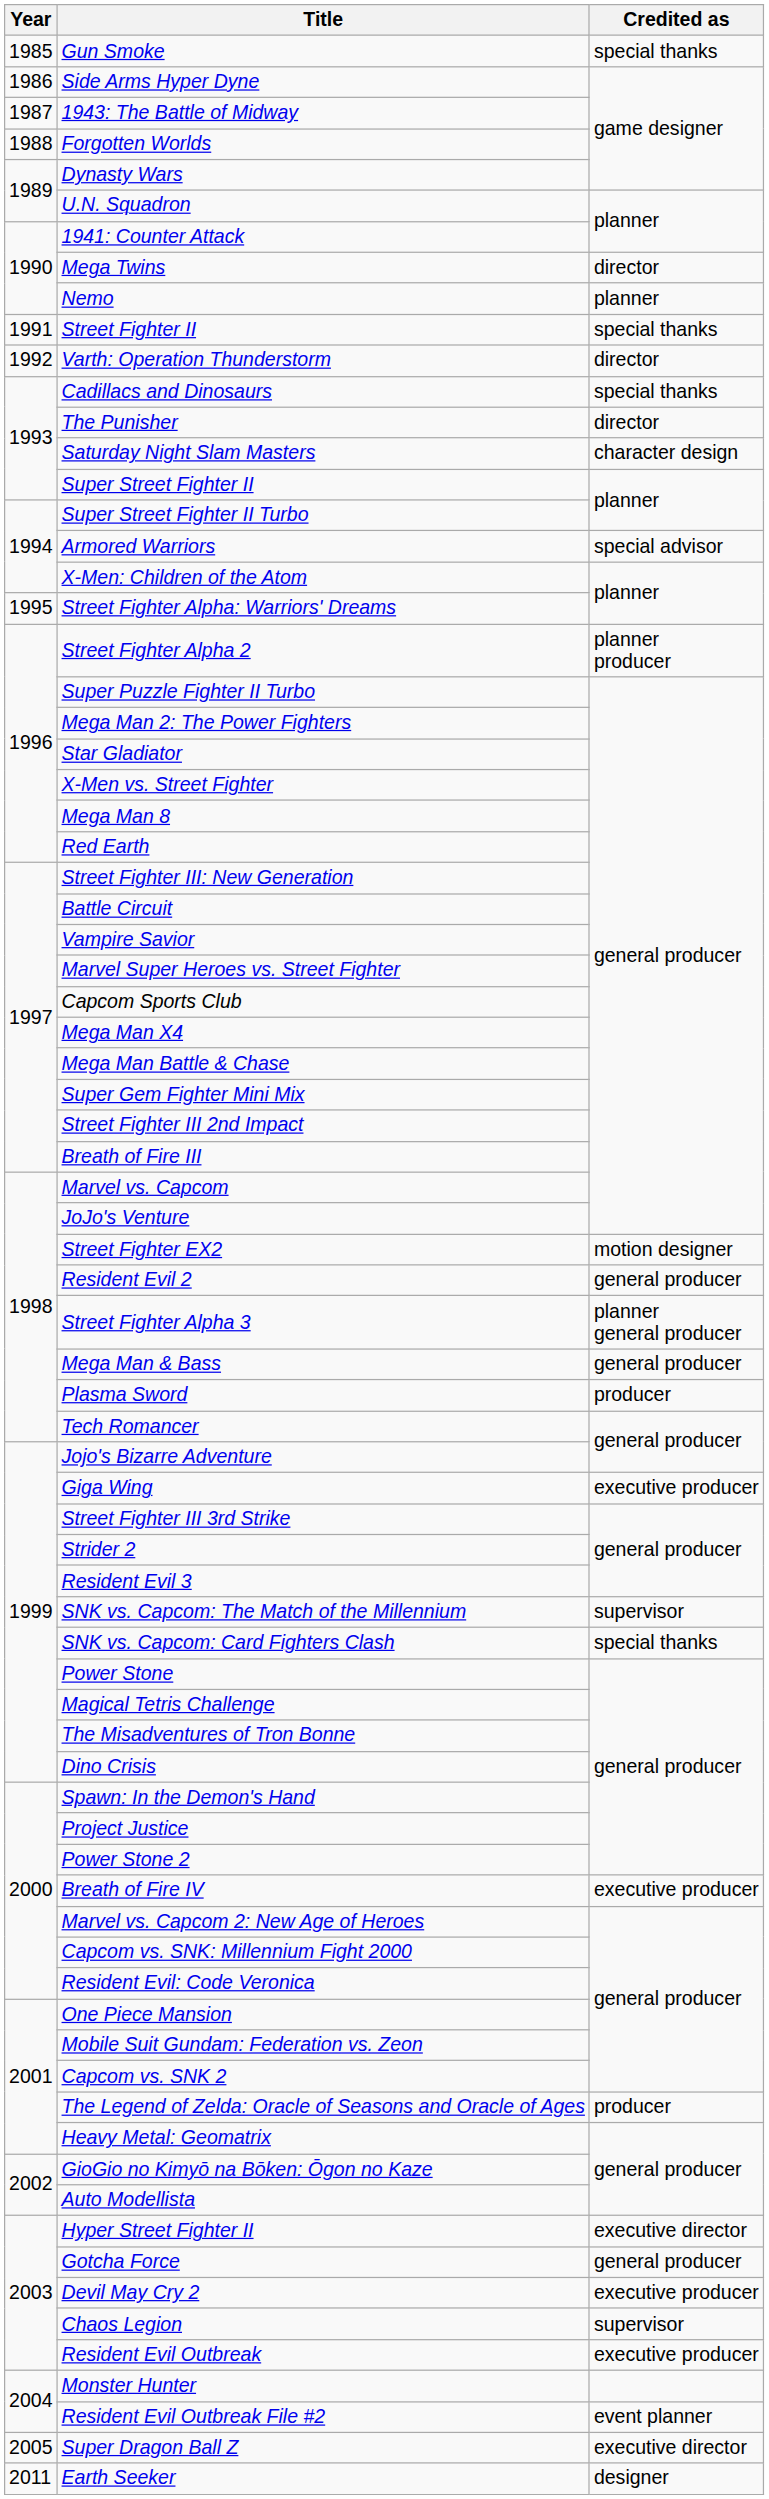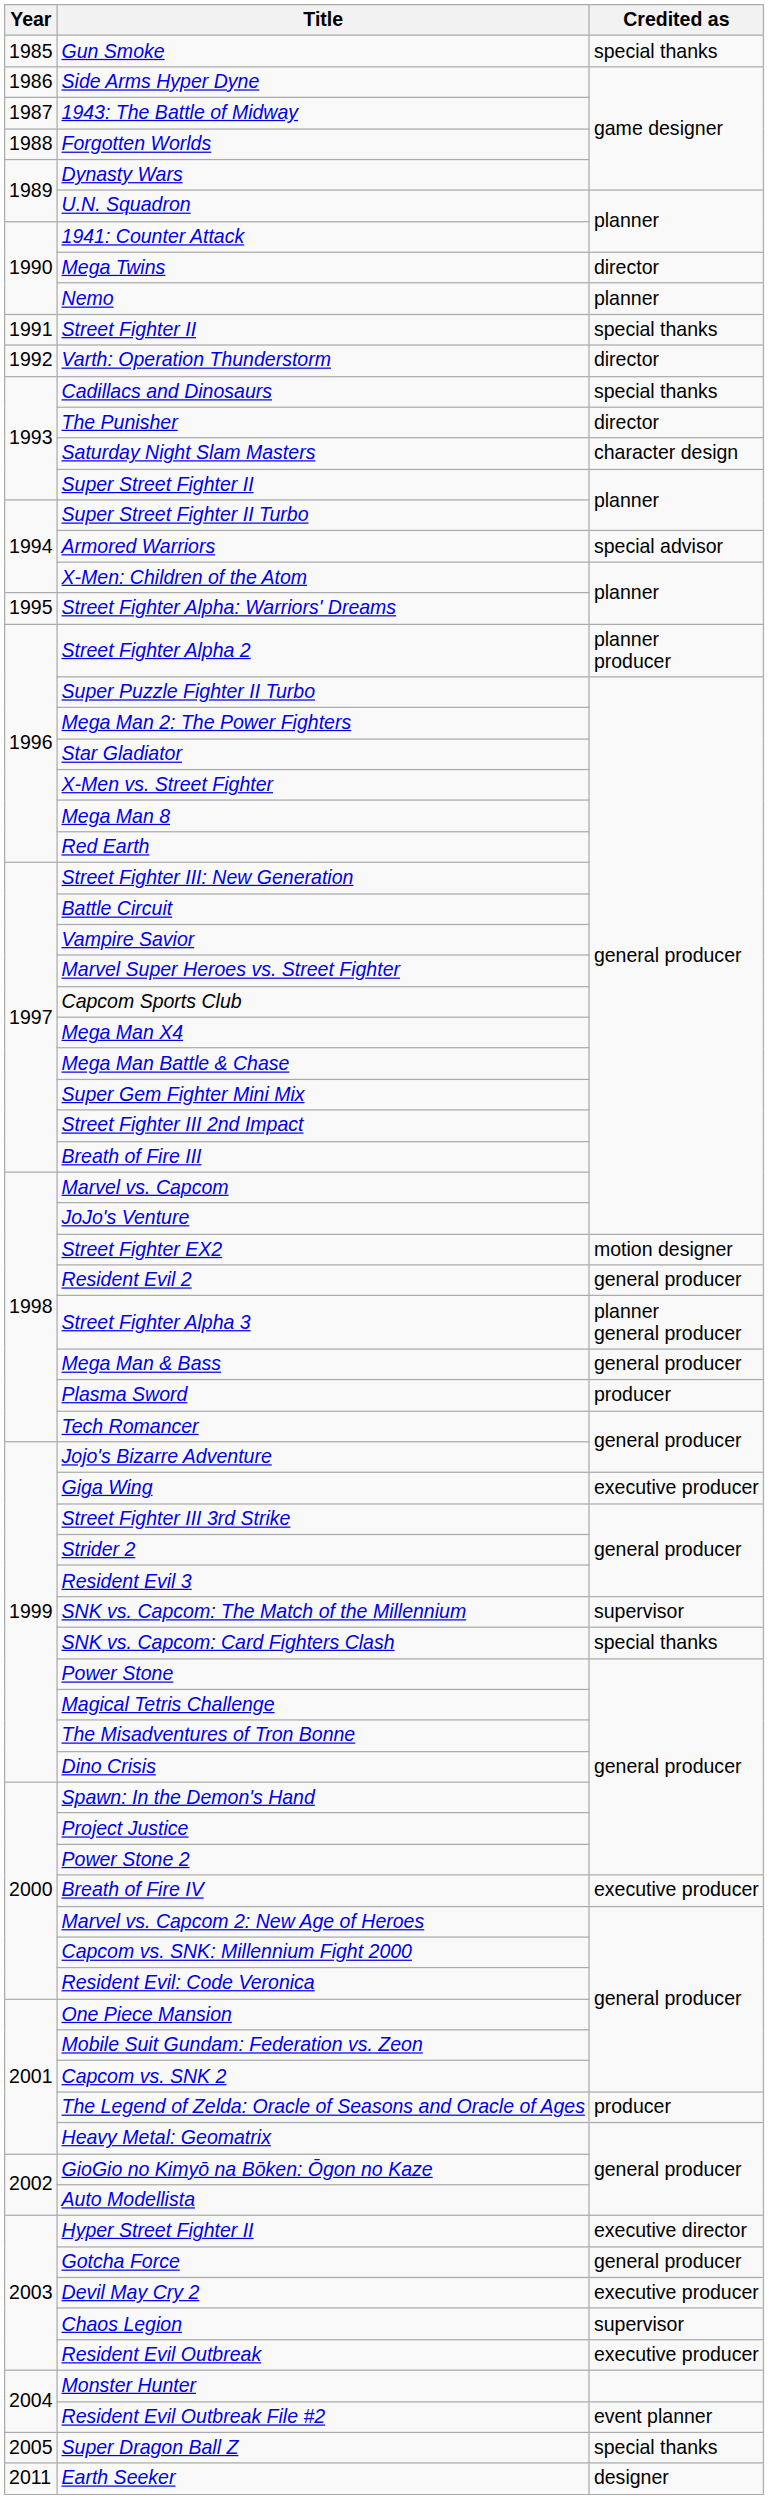 <table class="wikitable sortable">
 <tr>
 <th>Year</th>
 <th>Title</th>
 <th>Credited as</th>
 </tr>
 <tr>
 <td>1985</td>
 <td><em><a href='#'>Gun Smoke</a></em></td>
 <td>special thanks</td>
 </tr>
 <tr>
 <td>1986</td>
 <td><em><a href='#'>Side Arms Hyper Dyne</a></em></td>
 <td rowspan=4>game designer</td>
 </tr>
 <tr>
 <td>1987</td>
 <td><em><a href='#'>1943: The Battle of Midway</a></em></td>
 </tr>
 <tr>
 <td>1988</td>
 <td><em><a href='#'>Forgotten Worlds</a></em></td>
 </tr>
 <tr>
 <td rowspan=2>1989</td>
 <td><em><a href='#'>Dynasty Wars</a></em></td>
 </tr>
 <tr>
 <td><em><a href='#'>U.N. Squadron</a></em></td>
 <td rowspan=2>planner</td>
 </tr>
 <tr>
 <td rowspan=3>1990</td>
 <td><em><a href='#'>1941: Counter Attack</a></em></td>
 </tr>
 <tr>
 <td><em><a href='#'>Mega Twins</a></em></td>
 <td>director</td>
 </tr>
 <tr>
 <td><em><a href='#'>Nemo</a></em></td>
 <td>planner</td>
 </tr>
 <tr>
 <td>1991</td>
 <td><em><a href='#'>Street Fighter II</a></em></td>
 <td>special thanks</td>
 </tr>
 <tr>
 <td>1992</td>
 <td><em><a href='#'>Varth: Operation Thunderstorm</a></em></td>
 <td>director</td>
 </tr>
 <tr>
 <td rowspan=4>1993</td>
 <td><em><a href='#'>Cadillacs and Dinosaurs</a></em></td>
 <td>special thanks</td>
 </tr>
 <tr>
 <td><em><a href='#'>The Punisher</a></em></td>
 <td>director</td>
 </tr>
 <tr>
 <td><em><a href='#'>Saturday Night Slam Masters</a></em></td>
 <td>character design</td>
 </tr>
 <tr>
 <td><em><a href='#'>Super Street Fighter II</a></em></td>
 <td rowspan=2>planner</td>
 </tr>
 <tr>
 <td rowspan=3>1994</td>
 <td><em><a href='#'>Super Street Fighter II Turbo</a></em></td>
 </tr>
 <tr>
 <td><em><a href='#'>Armored Warriors</a></em></td>
 <td>special advisor</td>
 </tr>
 <tr>
 <td><em><a href='#'>X-Men: Children of the Atom</a></em></td>
 <td rowspan=2>planner</td>
 </tr>
 <tr>
 <td>1995</td>
 <td><em><a href='#'>Street Fighter Alpha: Warriors' Dreams</a></em></td>
 </tr>
 <tr>
 <td rowspan=7>1996</td>
 <td><em><a href='#'>Street Fighter Alpha 2</a></em></td>
 <td>planner<br>producer</td>
 </tr>
 <tr>
 <td><em><a href='#'>Super Puzzle Fighter II Turbo</a></em></td>
 <td rowspan=18>general producer</td>
 </tr>
 <tr>
 <td><em><a href='#'>Mega Man 2: The Power Fighters</a></em></td>
 </tr>
 <tr>
 <td><em><a href='#'>Star Gladiator</a></em></td>
 </tr>
 <tr>
 <td><em><a href='#'>X-Men vs. Street Fighter</a></em></td>
 </tr>
 <tr>
 <td><em><a href='#'>Mega Man 8</a></em></td>
 </tr>
 <tr>
 <td><em><a href='#'>Red Earth</a></em></td>
 </tr>
 <tr>
 <td rowspan= 10>1997</td>
 <td><em><a href='#'>Street Fighter III: New Generation</a></em></td>
 </tr>
 <tr>
 <td><em><a href='#'>Battle Circuit</a></em></td>
 </tr>
 <tr>
 <td><em><a href='#'>Vampire Savior</a></em></td>
 </tr>
 <tr>
 <td><em><a href='#'>Marvel Super Heroes vs. Street Fighter</a></em></td>
 </tr>
 <tr>
 <td><em>Capcom Sports Club</em></td>
 </tr>
 <tr>
 <td><em><a href='#'>Mega Man X4</a></em></td>
 </tr>
 <tr>
 <td><em><a href='#'>Mega Man Battle & Chase</a></em></td>
 </tr>
 <tr>
 <td><em><a href='#'>Super Gem Fighter Mini Mix</a></em></td>
 </tr>
 <tr>
 <td><em><a href='#'>Street Fighter III 2nd Impact</a></em></td>
 </tr>
 <tr>
 <td><em><a href='#'>Breath of Fire III</a></em></td>
 </tr>
 <tr>
 <td rowspan=8>1998</td>
 <td><em><a href='#'>Marvel vs. Capcom</a></em></td>
 </tr>
 <tr>
 <td><em><a href='#'>JoJo's Venture</a></em></td>
 </tr>
 <tr>
 <td><em><a href='#'>Street Fighter EX2</a></em></td>
 <td>motion designer</td>
 </tr>
 <tr>
 <td><em><a href='#'>Resident Evil 2</a></em></td>
 <td>general producer</td>
 </tr>
 <tr>
 <td><em><a href='#'>Street Fighter Alpha 3</a></em></td>
 <td>planner<br>general producer</td>
 </tr>
 <tr>
 <td><em><a href='#'>Mega Man & Bass</a></em></td>
 <td>general producer</td>
 </tr>
 <tr>
 <td><em><a href='#'>Plasma Sword</a></em></td>
 <td>producer</td>
 </tr>
 <tr>
 <td><em><a href='#'>Tech Romancer</a></em></td>
 <td rowspan=2>general producer</td>
 </tr>
 <tr>
 <td rowspan=11>1999</td>
 <td><em><a href='#'>Jojo's Bizarre Adventure</a></em></td>
 </tr>
 <tr>
 <td><em><a href='#'>Giga Wing</a></em></td>
 <td>executive producer</td>
 </tr>
 <tr>
 <td><em><a href='#'>Street Fighter III 3rd Strike</a></em></td>
 <td rowspan=3>general producer</td>
 </tr>
 <tr>
 <td><em><a href='#'>Strider 2</a></em></td>
 </tr>
 <tr>
 <td><em><a href='#'>Resident Evil 3</a></em></td>
 </tr>
 <tr>
 <td><em><a href='#'>SNK vs. Capcom: The Match of the Millennium</a></em></td>
 <td>supervisor</td>
 </tr>
 <tr>
 <td><em><a href='#'>SNK vs. Capcom: Card Fighters Clash</a></em></td>
 <td>special thanks</td>
 </tr>
 <tr>
 <td><em><a href='#'>Power Stone</a></em></td>
 <td rowspan=7>general producer</td>
 </tr>
 <tr>
 <td><em><a href='#'>Magical Tetris Challenge</a></em></td>
 </tr>
 <tr>
 <td><em><a href='#'>The Misadventures of Tron Bonne</a></em></td>
 </tr>
 <tr>
 <td><em><a href='#'>Dino Crisis</a></em></td>
 </tr>
 <tr>
 <td rowspan=7>2000</td>
 <td><em><a href='#'>Spawn: In the Demon's Hand</a></em></td>
 </tr>
 <tr>
 <td><em><a href='#'>Project Justice</a></em></td>
 </tr>
 <tr>
 <td><em><a href='#'>Power Stone 2</a></em></td>
 </tr>
 <tr>
 <td><em><a href='#'>Breath of Fire IV</a></em></td>
 <td>executive producer</td>
 </tr>
 <tr>
 <td><em><a href='#'>Marvel vs. Capcom 2: New Age of Heroes</a></em></td>
 <td rowspan=6>general producer</td>
 </tr>
 <tr>
 <td><em><a href='#'>Capcom vs. SNK: Millennium Fight 2000</a></em></td>
 </tr>
 <tr>
 <td><em><a href='#'>Resident Evil: Code Veronica</a></em></td>
 </tr>
 <tr>
 <td rowspan=5>2001</td>
 <td><em><a href='#'>One Piece Mansion</a></em></td>
 </tr>
 <tr>
 <td><em><a href='#'>Mobile Suit Gundam: Federation vs. Zeon</a></em></td>
 </tr>
 <tr>
 <td><em><a href='#'>Capcom vs. SNK 2</a></em></td>
 </tr>
 <tr>
 <td><em><a href='#'>The Legend of Zelda: Oracle of Seasons and Oracle of Ages</a></em></td>
 <td>producer</td>
 </tr>
 <tr>
 <td><em><a href='#'>Heavy Metal: Geomatrix</a></em></td>
 <td rowspan=3>general producer</td>
 </tr>
 <tr>
 <td rowspan=2>2002</td>
 <td><em><a href='#'>GioGio no Kimyō na Bōken: Ōgon no Kaze</a></em></td>
 </tr>
 <tr>
 <td><em><a href='#'>Auto Modellista</a></em></td>
 </tr>
 <tr>
 <td rowspan=5>2003</td>
 <td><em><a href='#'>Hyper Street Fighter II</a></em></td>
 <td>executive director</td>
 </tr>
 <tr>
 <td><em><a href='#'>Gotcha Force</a></em></td>
 <td>general producer</td>
 </tr>
 <tr>
 <td><em><a href='#'>Devil May Cry 2</a></em></td>
 <td>executive producer</td>
 </tr>
 <tr>
 <td><em><a href='#'>Chaos Legion</a></em></td>
 <td>supervisor</td>
 </tr>
 <tr>
 <td><em><a href='#'>Resident Evil Outbreak</a></em></td>
 <td event planner>executive producer</td>
 </tr>
 <tr>
 <td rowspan=2>2004</td>
 <td><em><a href='#'>Monster Hunter</a></em></td>
 </tr>
 <tr>
 <td><em><a href='#'>Resident Evil Outbreak File #2</a></em></td>
 <td>event planner</td>
 </tr>
 <tr>
 <td>2005</td>
 <td><em><a href='#'>Super Dragon Ball Z</a></em></td>
-<td>executive director</td>
+<td>special thanks</td>
 </tr>
 <tr>
 <td>2011</td>
 <td><em><a href='#'>Earth Seeker</a></em></td>
 <td>designer</td>
 </tr>
 </table>
